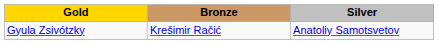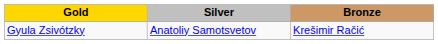 <table class="wikitable" style="text-align:left">
 <tr align="center">
 <td width=200 bgcolor=gold><strong>Gold</strong></td>
+<td width=200 bgcolor=silver><strong>Silver</strong></td>
 <td width=200 bgcolor=CC9966><strong>Bronze</strong></td>
-<td width=200 bgcolor=silver><strong>Silver</strong></td>
 </tr>
 <tr>
 <td><a href='#'>Gyula Zsivótzky</a><br><em></em></td>
+<td><a href='#'>Anatoliy Samotsvetov</a><br><em></em></td>
 <td><a href='#'>Krešimir Račić</a><br><em></em></td>
-<td><a href='#'>Anatoliy Samotsvetov</a><br><em></em></td>
 </tr>
 </table>
